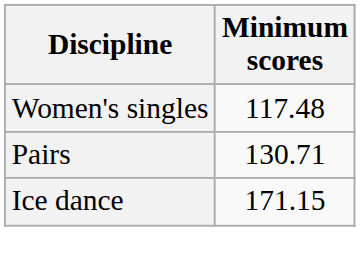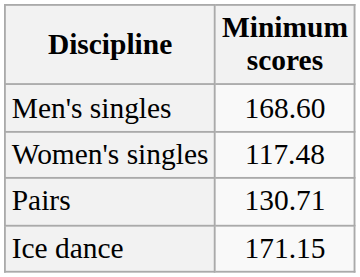 <table class="wikitable unsortable" style="text-align:center">
 <tr>
 <th scope="col">Discipline</th>
 <th scope="col">Minimum<br>scores</th>
+</tr>
+<tr>
+<th scope="row" style="text-align:left;font-weight:normal">Men's singles</th>
+<td>168.60</td>
 </tr>
 <tr>
 <th scope="row" style="text-align:left;font-weight:normal">Women's singles</th>
 <td>117.48</td>
 </tr>
 <tr>
 <th scope="row" style="text-align:left;font-weight:normal">Pairs</th>
 <td>130.71</td>
 </tr>
 <tr>
 <th scope="row" style="text-align:left;font-weight:normal">Ice dance</th>
 <td>171.15</td>
 </tr>
 </table>
